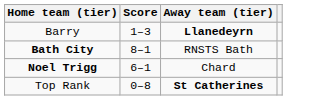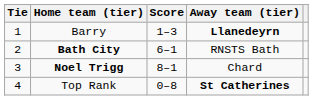 <table class="wikitable" style="text-align:center; font-size:85%">
 <tr>
+<th>Tie</th>
 <th>Home team (tier)</th>
 <th>Score</th>
 <th>Away team (tier)</th>
 <th></th>
 </tr>
 <tr>
+<td align="center">1</td>
 <td>Barry</td>
 <td align="center">1–3</td>
 <td><strong>Llanedeyrn</strong></td>
 <td></td>
 </tr>
 <tr>
+<td align="center">2</td>
 <td><strong>Bath City</strong></td>
-<td align="center">8–1</td>
+<td align="center">6–1</td>
 <td>RNSTS Bath</td>
 <td></td>
 </tr>
 <tr>
+<td align="center">3</td>
 <td><strong>Noel Trigg</strong></td>
-<td align="center">6–1</td>
+<td align="center">8–1</td>
 <td>Chard</td>
 <td></td>
 </tr>
 <tr>
+<td align="center">4</td>
 <td>Top Rank</td>
 <td align="center">0–8</td>
 <td><strong>St Catherines</strong></td>
 <td></td>
 </tr>
 </table>
